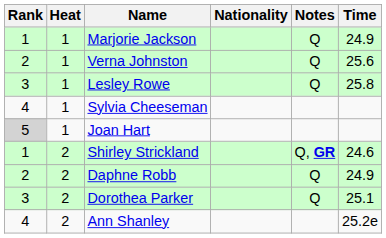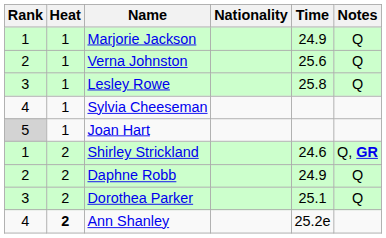 <table class="wikitable sortable" style="text-align:center">
 <tr>
 <th>Rank</th>
 <th>Heat</th>
 <th>Name</th>
 <th>Nationality</th>
+<th>Time</th>
 <th>Notes</th>
-<th>Time</th>
 </tr>
 <tr bgcolor=ccffcc>
 <td>1</td>
 <td>1</td>
 <td align=left><a href='#'>Marjorie Jackson</a></td>
 <td align=left></td>
+<td>24.9</td>
 <td>Q</td>
-<td>24.9</td>
 </tr>
 <tr bgcolor=ccffcc>
 <td>2</td>
 <td>1</td>
 <td align=left><a href='#'>Verna Johnston</a></td>
 <td align=left></td>
+<td>25.6</td>
 <td>Q</td>
-<td>25.6</td>
 </tr>
 <tr bgcolor=ccffcc>
 <td>3</td>
 <td>1</td>
 <td align=left><a href='#'>Lesley Rowe</a></td>
 <td align=left></td>
+<td>25.8</td>
 <td>Q</td>
-<td>25.8</td>
 </tr>
 <tr>
 <td>4</td>
 <td>1</td>
 <td align=left><a href='#'>Sylvia Cheeseman</a></td>
 <td align=left></td>
 <td></td>
 <td></td>
 </tr>
 <tr>
 <td style="background: lightgrey;">5</td>
 <td>1</td>
 <td align=left><a href='#'>Joan Hart</a></td>
 <td align=left></td>
 <td></td>
 <td></td>
 </tr>
 <tr bgcolor=ccffcc>
 <td>1</td>
 <td>2</td>
 <td align=left><a href='#'>Shirley Strickland</a></td>
 <td align=left></td>
+<td>24.6</td>
 <td>Q, <strong><a href='#'>GR</a></strong></td>
-<td>24.6</td>
 </tr>
 <tr bgcolor=ccffcc>
 <td>2</td>
 <td>2</td>
 <td align=left><a href='#'>Daphne Robb</a></td>
 <td align=left></td>
+<td>24.9</td>
 <td>Q</td>
-<td>24.9</td>
 </tr>
 <tr bgcolor=ccffcc>
 <td>3</td>
 <td>2</td>
 <td align=left><a href='#'>Dorothea Parker</a></td>
 <td align=left></td>
+<td>25.1</td>
 <td>Q</td>
-<td>25.1</td>
 </tr>
 <tr>
 <td>4</td>
-<td>2</td>
+<td><strong>2</strong></td>
 <td align=left><a href='#'>Ann Shanley</a></td>
 <td align=left></td>
+<td>25.2e</td>
 <td></td>
-<td>25.2e</td>
 </tr>
 </table>
